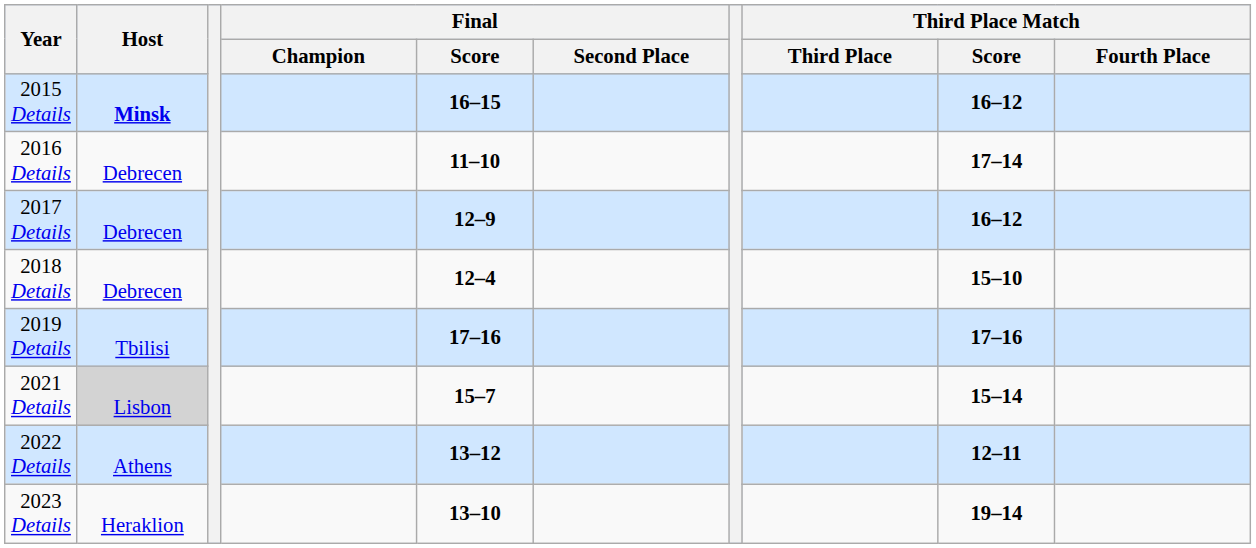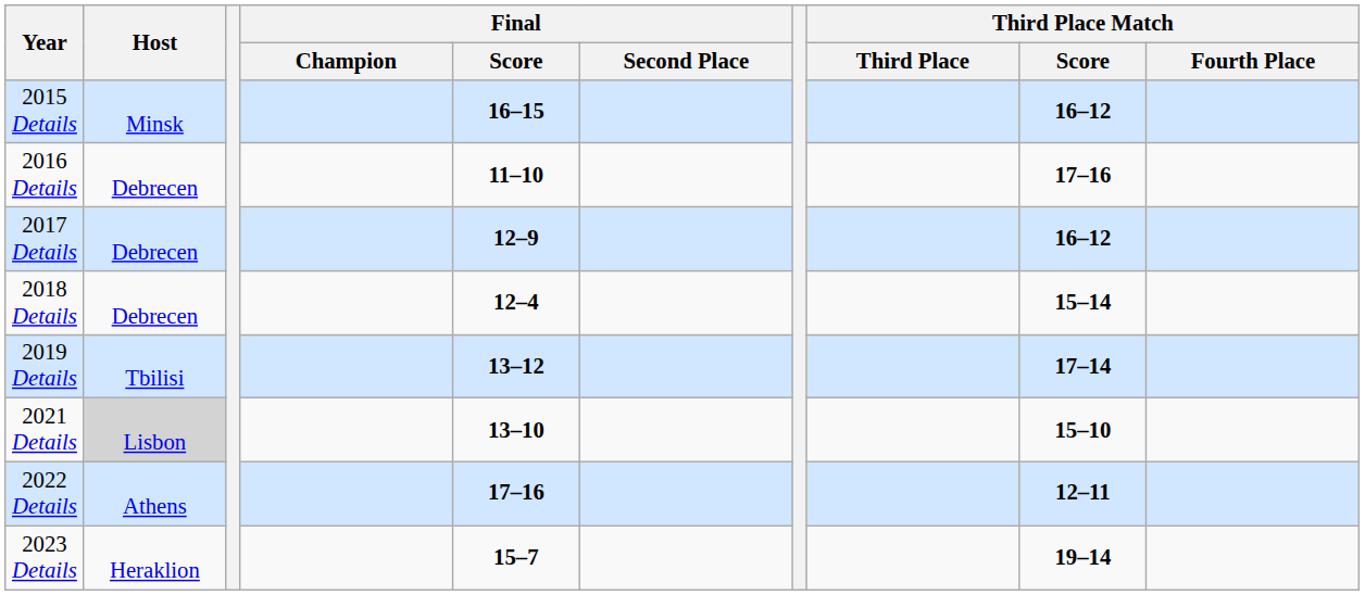 <table class="wikitable" style="font-size:90%; width: 98%; text-align: center;">
 <tr bgcolor=#C1D8FF>
 <th rowspan=2 width=5%>Year</th>
 <th rowspan=2 width=10%>Host</th>
 <th rowspan="10" width="1%" bgcolor="ffffff"></th>
 <th colspan=3>Final</th>
 <th rowspan="10" width="1%" bgcolor="ffffff"></th>
 <th colspan=3>Third Place Match</th>
 </tr>
 <tr bgcolor=#EFEFEF>
 <th width=15%>Champion</th>
 <th width=9%>Score</th>
 <th width=15%>Second Place</th>
 <th width=15%>Third Place</th>
 <th width=9%>Score</th>
 <th width=15%>Fourth Place</th>
 </tr>
 <tr bgcolor=#D0E7FF>
 <td>2015<br><em><a href='#'>Details</a></em></td>
-<td><strong><br><a href='#'>Minsk</a></strong></td>
+<td><br><a href='#'>Minsk</a></td>
 <td><strong></strong></td>
 <td><strong>16–15</strong></td>
 <td></td>
 <td></td>
 <td><strong>16–12</strong></td>
 <td></td>
 </tr>
 <tr>
 <td>2016<br><em><a href='#'>Details</a></em></td>
 <td><br><a href='#'>Debrecen</a></td>
 <td><strong></strong></td>
 <td><strong>11–10</strong></td>
 <td></td>
 <td></td>
-<td><strong>17–14</strong></td>
+<td><strong>17–16</strong></td>
 <td></td>
 </tr>
 <tr bgcolor=#D0E7FF>
 <td>2017<br><em><a href='#'>Details</a></em></td>
 <td><br><a href='#'>Debrecen</a></td>
 <td><strong></strong></td>
 <td><strong>12–9</strong></td>
 <td></td>
 <td></td>
 <td><strong>16–12</strong></td>
 <td></td>
 </tr>
 <tr>
 <td>2018<br><em><a href='#'>Details</a></em></td>
 <td><br><a href='#'>Debrecen</a></td>
 <td><strong></strong></td>
 <td><strong>12–4</strong></td>
 <td></td>
 <td></td>
-<td><strong>15–10</strong></td>
+<td><strong>15–14</strong></td>
 <td></td>
 </tr>
 <tr bgcolor=#D0E7FF>
 <td>2019<br><em><a href='#'>Details</a></em></td>
 <td><br><a href='#'>Tbilisi</a></td>
 <td><strong></strong></td>
-<td><strong>17–16</strong></td>
+<td><strong>13–12</strong></td>
 <td></td>
 <td></td>
-<td><strong>17–16</strong></td>
+<td><strong>17–14</strong></td>
 <td></td>
 </tr>
 <tr>
 <td>2021<br><em><a href='#'>Details</a></em></td>
 <td style="background: lightgrey;"><br><a href='#'>Lisbon</a></td>
 <td><strong></strong></td>
-<td><strong>15–7</strong></td>
+<td><strong>13–10</strong></td>
 <td></td>
 <td></td>
-<td><strong>15–14</strong></td>
+<td><strong>15–10</strong></td>
 <td></td>
 </tr>
 <tr bgcolor=#D0E7FF>
 <td>2022<br><em><a href='#'>Details</a></em></td>
 <td><br><a href='#'>Athens</a></td>
 <td><strong></strong></td>
-<td><strong>13–12</strong></td>
+<td><strong>17–16</strong></td>
 <td></td>
 <td></td>
 <td><strong>12–11</strong></td>
 <td></td>
 </tr>
 <tr>
 <td>2023<br><em><a href='#'>Details</a></em></td>
 <td><br><a href='#'>Heraklion</a></td>
 <td><strong></strong></td>
-<td><strong>13–10</strong></td>
+<td><strong>15–7</strong></td>
 <td></td>
 <td></td>
 <td><strong>19–14</strong></td>
 <td></td>
 </tr>
 </table>
